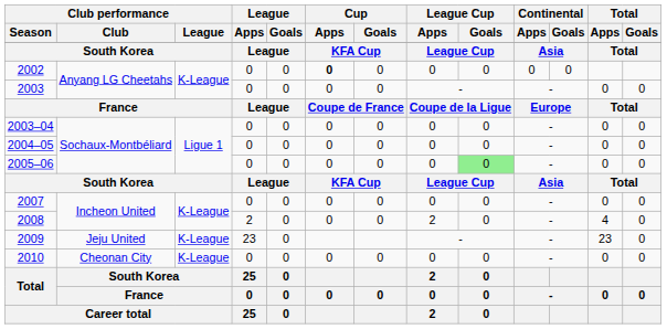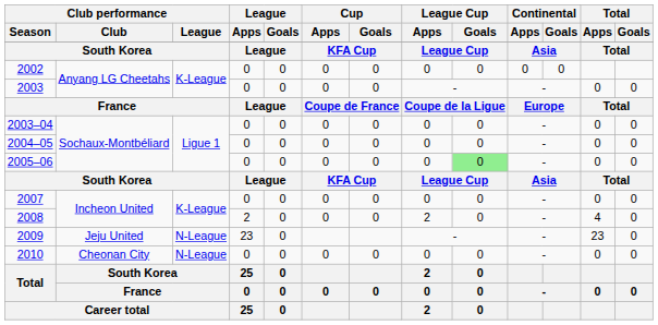 <table class="wikitable" style="text-align:center">
 <tr>
 <th colspan=3>Club performance</th>
 <th colspan=2>League</th>
 <th colspan=2>Cup</th>
 <th colspan=2>League Cup</th>
 <th colspan=2>Continental</th>
 <th colspan=2>Total</th>
 </tr>
 <tr>
 <th>Season</th>
 <th>Club</th>
 <th>League</th>
 <th>Apps</th>
 <th>Goals</th>
 <th>Apps</th>
 <th>Goals</th>
 <th>Apps</th>
 <th>Goals</th>
 <th>Apps</th>
 <th>Goals</th>
 <th>Apps</th>
 <th>Goals</th>
 </tr>
 <tr>
 </tr>
 <tr>
 <th colspan=3>South Korea</th>
 <th colspan=2>League</th>
 <th colspan=2><a href='#'>KFA Cup</a></th>
 <th colspan=2><a href='#'>League Cup</a></th>
 <th colspan=2><a href='#'>Asia</a></th>
 <th colspan=2>Total</th>
 </tr>
 <tr>
 <td><a href='#'>2002</a></td>
 <td rowspan="2"><a href='#'>Anyang LG Cheetahs</a></td>
 <td rowspan="2"><a href='#'>K-League</a></td>
 <td>0</td>
 <td>0</td>
-<td><strong>0</strong></td>
+<td>0</td>
 <td>0</td>
 <td>0</td>
 <td>0</td>
 <td>0</td>
 <td>0</td>
 <td></td>
 <td></td>
 </tr>
 <tr>
 <td><a href='#'>2003</a></td>
 <td>0</td>
 <td>0</td>
 <td>0</td>
 <td>0</td>
 <td colspan="2">-</td>
 <td colspan="2">-</td>
 <td>0</td>
 <td>0</td>
 </tr>
 <tr>
 <th colspan=3>France</th>
 <th colspan=2>League</th>
 <th colspan=2><a href='#'>Coupe de France</a></th>
 <th colspan=2><a href='#'>Coupe de la Ligue</a></th>
 <th colspan=2><a href='#'>Europe</a></th>
 <th colspan=2>Total</th>
 </tr>
 <tr>
 <td><a href='#'>2003–04</a></td>
 <td rowspan="3"><a href='#'>Sochaux-Montbéliard</a></td>
 <td rowspan="3"><a href='#'>Ligue 1</a></td>
 <td>0</td>
 <td>0</td>
 <td>0</td>
 <td>0</td>
 <td>0</td>
 <td>0</td>
 <td colspan="2">-</td>
 <td>0</td>
 <td>0</td>
 </tr>
 <tr>
 <td><a href='#'>2004–05</a></td>
 <td>0</td>
 <td>0</td>
 <td>0</td>
 <td>0</td>
 <td>0</td>
 <td>0</td>
 <td colspan="2">-</td>
 <td>0</td>
 <td>0</td>
 </tr>
 <tr>
 <td><a href='#'>2005–06</a></td>
 <td>0</td>
 <td>0</td>
 <td>0</td>
 <td>0</td>
 <td>0</td>
 <td style="background: lightgreen;">0</td>
 <td colspan="2">-</td>
 <td>0</td>
 <td>0</td>
 </tr>
 <tr>
 <th colspan=3>South Korea</th>
 <th colspan=2>League</th>
 <th colspan=2><a href='#'>KFA Cup</a></th>
 <th colspan=2><a href='#'>League Cup</a></th>
 <th colspan=2><a href='#'>Asia</a></th>
 <th colspan=2>Total</th>
 </tr>
 <tr>
 <td><a href='#'>2007</a></td>
 <td rowspan="2"><a href='#'>Incheon United</a></td>
 <td rowspan="2"><a href='#'>K-League</a></td>
 <td>0</td>
 <td>0</td>
 <td>0</td>
 <td>0</td>
 <td>0</td>
 <td>0</td>
 <td colspan="2">-</td>
 <td>0</td>
 <td>0</td>
 </tr>
 <tr>
 <td><a href='#'>2008</a></td>
 <td>2</td>
 <td>0</td>
 <td>0</td>
 <td>0</td>
 <td>2</td>
 <td>0</td>
 <td colspan="2">-</td>
 <td>4</td>
 <td>0</td>
 </tr>
 <tr>
 <td><a href='#'>2009</a></td>
 <td><a href='#'>Jeju United</a></td>
-<td><a href='#'>K-League</a></td>
+<td><a href='#'>N-League</a></td>
 <td>23</td>
 <td>0</td>
 <td></td>
 <td></td>
 <td colspan="2">-</td>
 <td colspan="2">-</td>
 <td>23</td>
 <td>0</td>
 </tr>
 <tr>
 <td><a href='#'>2010</a></td>
 <td><a href='#'>Cheonan City</a></td>
-<td><a href='#'>K-League</a></td>
+<td><a href='#'>N-League</a></td>
 <td>0</td>
 <td>0</td>
 <td>0</td>
 <td>0</td>
 <td>0</td>
 <td>0</td>
 <td colspan="2">-</td>
 <td>0</td>
 <td>0</td>
 </tr>
 <tr>
 <th rowspan=2>Total</th>
 <th colspan=2>South Korea</th>
 <th>25</th>
 <th>0</th>
 <th></th>
 <th></th>
 <th>2</th>
 <th>0</th>
 <th></th>
 <th></th>
 <th></th>
 <th></th>
 </tr>
 <tr>
 <th colspan=2>France</th>
 <th>0</th>
 <th>0</th>
 <th>0</th>
 <th>0</th>
 <th>0</th>
 <th>0</th>
 <th colspan="2">-</th>
 <th>0</th>
 <th>0</th>
 </tr>
 <tr>
 <th colspan=3>Career total</th>
 <th>25</th>
 <th>0</th>
 <th></th>
 <th></th>
 <th>2</th>
 <th>0</th>
 <th></th>
 <th></th>
 <th></th>
 <th></th>
 </tr>
 </table>
